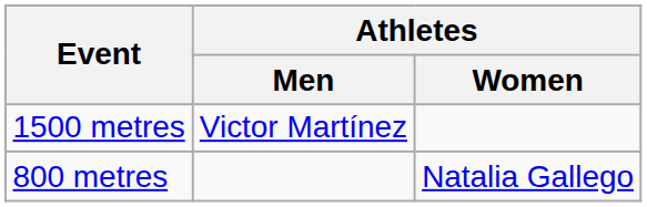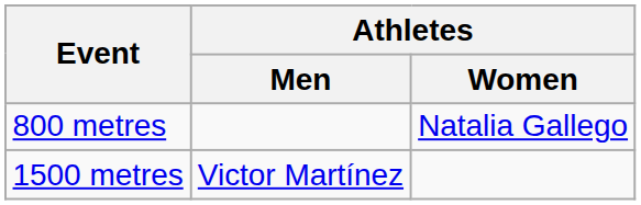 <table class=wikitable style="font-size:90%">
 <tr>
 <th rowspan=2>Event</th>
 <th colspan=2>Athletes</th>
 </tr>
 <tr>
 <th>Men</th>
 <th>Women</th>
 </tr>
 <tr>
+<td><a href='#'>800 metres</a></td>
+<td></td>
+<td><a href='#'>Natalia Gallego</a></td>
+</tr>
+<tr>
 <td><a href='#'>1500 metres</a></td>
 <td><a href='#'>Victor Martínez</a></td>
 <td></td>
 </tr>
-<tr>
-<td><a href='#'>800 metres</a></td>
-<td></td>
-<td><a href='#'>Natalia Gallego</a></td>
-</tr>
 </table>
